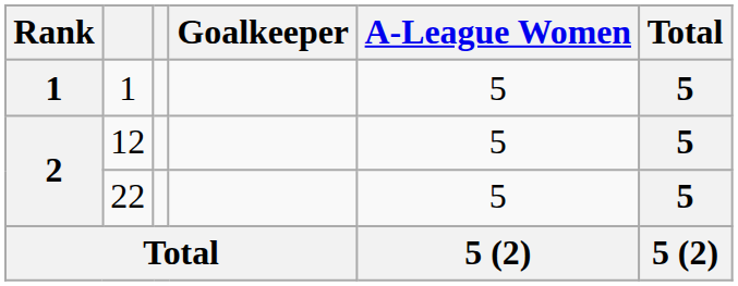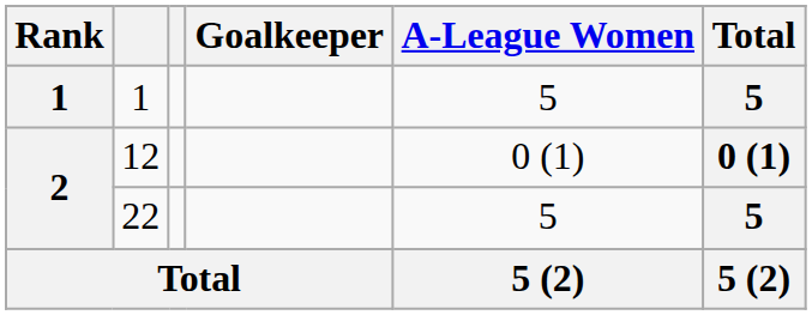 <table class="wikitable" style="text-align:center">
 <tr>
 <th>Rank</th>
 <th></th>
 <th></th>
 <th>Goalkeeper</th>
 <th><a href='#'>A-League Women</a></th>
 <th>Total</th>
 </tr>
 <tr>
 <th>1</th>
 <td>1</td>
 <td></td>
 <td align="left"></td>
 <td>5</td>
 <th>5</th>
 </tr>
 <tr>
 <th rowspan="2">2</th>
 <td>12</td>
 <td></td>
 <td align="left"></td>
-<td>5</td>
-<th>5</th>
+<td>0 (1)</td>
+<th>0 (1)</th>
 </tr>
 <tr>
 <td>22</td>
 <td></td>
 <td align="left"></td>
 <td>5</td>
 <th>5</th>
 </tr>
 <tr>
 <th colspan="4">Total</th>
 <th>5 (2)</th>
 <th>5 (2)</th>
 </tr>
 </table>
